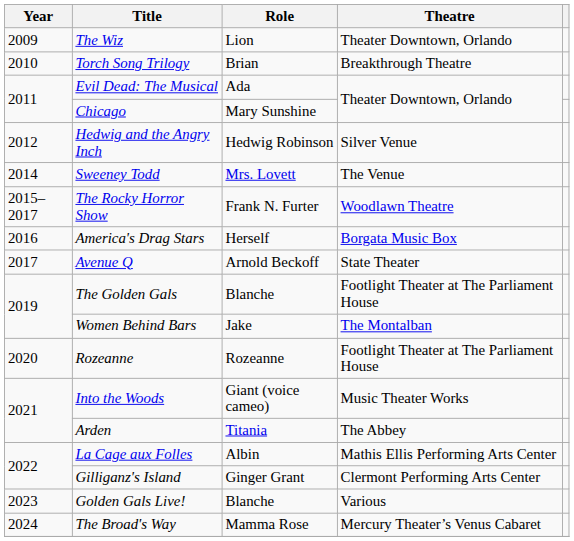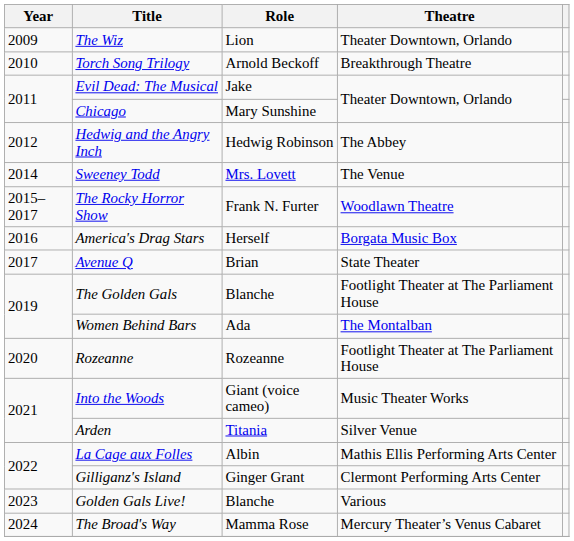 <table class="wikitable">
 <tr>
 <th>Year</th>
 <th>Title</th>
 <th>Role</th>
 <th>Theatre</th>
 <th></th>
 </tr>
 <tr>
 <td>2009</td>
 <td><em><a href='#'>The Wiz</a></em></td>
 <td>Lion</td>
 <td>Theater Downtown, Orlando</td>
 <td style="text-align: center;"></td>
 </tr>
 <tr>
 <td>2010</td>
 <td><em><a href='#'>Torch Song Trilogy</a></em></td>
-<td>Brian</td>
+<td>Arnold Beckoff</td>
 <td>Breakthrough Theatre</td>
 <td style="text-align: center;"></td>
 </tr>
 <tr>
 <td rowspan="2">2011</td>
 <td><em><a href='#'>Evil Dead: The Musical</a></em></td>
-<td>Ada</td>
+<td>Jake</td>
 <td rowspan="2">Theater Downtown, Orlando</td>
 <td style="text-align: center;"></td>
 </tr>
 <tr>
 <td><em><a href='#'>Chicago</a></em></td>
 <td>Mary Sunshine</td>
 <td style="text-align: center;"></td>
 </tr>
 <tr>
 <td>2012</td>
 <td><em><a href='#'>Hedwig and the Angry Inch</a></em></td>
 <td>Hedwig Robinson</td>
-<td>Silver Venue</td>
+<td>The Abbey</td>
 <td style="text-align: center;"></td>
 </tr>
 <tr>
 <td>2014</td>
 <td><em><a href='#'>Sweeney Todd</a></em></td>
 <td><a href='#'>Mrs. Lovett</a></td>
 <td>The Venue</td>
 <td style="text-align: center;"></td>
 </tr>
 <tr>
 <td>2015–2017</td>
 <td><em><a href='#'>The Rocky Horror Show</a></em></td>
 <td>Frank N. Furter</td>
 <td><a href='#'>Woodlawn Theatre</a></td>
 <td style="text-align: center;"></td>
 </tr>
 <tr>
 <td>2016</td>
 <td><em>America's Drag Stars</em></td>
 <td>Herself</td>
 <td><a href='#'>Borgata Music Box</a></td>
 <td style="text-align: center;"></td>
 </tr>
 <tr>
 <td>2017</td>
 <td><em><a href='#'>Avenue Q</a></em></td>
-<td>Arnold Beckoff</td>
+<td>Brian</td>
 <td>State Theater</td>
 <td style="text-align: center;"></td>
 </tr>
 <tr>
 <td rowspan="2">2019</td>
 <td><em>The Golden Gals</em></td>
 <td>Blanche</td>
 <td>Footlight Theater at The Parliament House</td>
 <td style="text-align: center;"></td>
 </tr>
 <tr>
 <td><em>Women Behind Bars</em></td>
-<td>Jake</td>
+<td>Ada</td>
 <td><a href='#'>The Montalban</a></td>
 <td style="text-align: center;"></td>
 </tr>
 <tr>
 <td>2020</td>
 <td><em>Rozeanne</em></td>
 <td>Rozeanne</td>
 <td>Footlight Theater at The Parliament House</td>
 <td style="text-align: center;"></td>
 </tr>
 <tr>
 <td rowspan="2">2021</td>
 <td><em><a href='#'>Into the Woods</a></em></td>
 <td>Giant (voice cameo)</td>
 <td>Music Theater Works</td>
 <td style="text-align: center;"></td>
 </tr>
 <tr>
 <td><em>Arden</em></td>
 <td><a href='#'>Titania</a></td>
-<td>The Abbey</td>
+<td>Silver Venue</td>
 <td style="text-align: center;"></td>
 </tr>
 <tr>
 <td rowspan="2">2022</td>
 <td><em><a href='#'>La Cage aux Folles</a></em></td>
 <td>Albin</td>
 <td>Mathis Ellis Performing Arts Center</td>
 <td style="text-align: center;"></td>
 </tr>
 <tr>
 <td><em>Gilliganz's Island</em></td>
 <td>Ginger Grant</td>
 <td>Clermont Performing Arts Center</td>
 <td style="text-align: center;"></td>
 </tr>
 <tr>
 <td>2023</td>
 <td><em>Golden Gals Live!</em></td>
 <td>Blanche</td>
 <td>Various</td>
 <td style="text-align: center;"></td>
 </tr>
 <tr>
 <td>2024</td>
 <td><em>The Broad's Way</em></td>
 <td>Mamma Rose</td>
 <td>Mercury Theater’s Venus Cabaret</td>
 <td style="text-align: center;"></td>
 </tr>
 <tr>
 </tr>
 </table>
